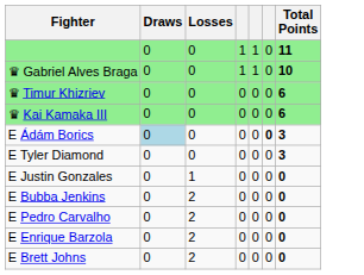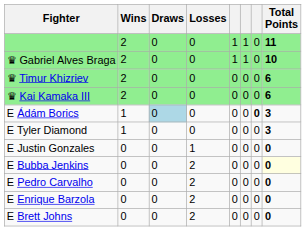 <table class="wikitable sortable">
 <tr>
 <th>Fighter</th>
+<th>Wins</th>
 <th>Draws</th>
 <th>Losses</th>
 <th></th>
 <th></th>
 <th></th>
 <th>Total<br> Points</th>
 </tr>
 <tr style="background:#90EE90;">
 <td></td>
+<td>2</td>
 <td>0</td>
 <td>0</td>
 <td>1</td>
 <td>1</td>
 <td>0</td>
 <td><strong>11</strong></td>
 </tr>
 <tr style="background:#90EE90;">
 <td>♛  Gabriel Alves Braga</td>
+<td>2</td>
 <td>0</td>
 <td>0</td>
 <td>1</td>
 <td>1</td>
 <td>0</td>
 <td><strong>10</strong></td>
 </tr>
 <tr style="background:#90EE90;">
 <td>♛  <a href='#'>Timur Khizriev</a></td>
+<td>2</td>
 <td>0</td>
 <td>0</td>
 <td>0</td>
 <td>0</td>
 <td>0</td>
 <td><strong>6</strong></td>
 </tr>
 <tr style="background:#90EE90;">
 <td>♛  <a href='#'>Kai Kamaka III</a></td>
+<td>2</td>
 <td>0</td>
 <td>0</td>
 <td>0</td>
 <td>0</td>
 <td>0</td>
 <td><strong>6</strong></td>
 </tr>
 <tr>
 <td>E  <a href='#'>Ádám Borics</a></td>
+<td>1</td>
 <td style="background: lightblue;">0</td>
 <td>0</td>
 <td>0</td>
 <td>0</td>
 <td><strong>0</strong></td>
 <td><strong>3</strong></td>
 </tr>
 <tr>
 <td>E  Tyler Diamond</td>
+<td>1</td>
 <td>0</td>
 <td>0</td>
 <td>0</td>
 <td>0</td>
 <td>0</td>
 <td><strong>3</strong></td>
 </tr>
 <tr>
 <td>E  Justin Gonzales</td>
 <td>0</td>
+<td>0</td>
 <td>1</td>
 <td>0</td>
 <td>0</td>
 <td>0</td>
 <td><strong>0</strong></td>
 </tr>
 <tr>
 <td>E  <a href='#'>Bubba Jenkins</a></td>
 <td>0</td>
+<td>0</td>
 <td>2</td>
 <td>0</td>
 <td>0</td>
 <td>0</td>
-<td><strong>0</strong></td>
+<td style="background: lightyellow;"><strong>0</strong></td>
 </tr>
 <tr>
 <td>E  <a href='#'>Pedro Carvalho</a></td>
+<td>0</td>
 <td>0</td>
 <td>2</td>
 <td>0</td>
 <td>0</td>
 <td>0</td>
 <td><strong>0</strong></td>
 </tr>
 <tr>
 <td>E  <a href='#'>Enrique Barzola</a></td>
 <td>0</td>
+<td>0</td>
 <td>2</td>
 <td>0</td>
 <td>0</td>
 <td>0</td>
 <td><strong>0</strong></td>
 </tr>
 <tr>
 <td>E  <a href='#'>Brett Johns</a></td>
 <td>0</td>
+<td>0</td>
 <td>2</td>
 <td>0</td>
 <td>0</td>
 <td>0</td>
 <td><strong>0</strong></td>
 </tr>
 </table>
